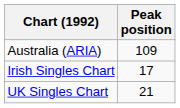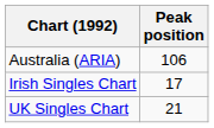 <table class="wikitable sortable">
 <tr>
 <th>Chart (1992)</th>
 <th>Peak<br>position</th>
 </tr>
 <tr>
 <td>Australia (<a href='#'>ARIA</a>)</td>
-<td style="text-align:center;">109</td>
+<td style="text-align:center;">106</td>
 </tr>
 <tr>
 <td><a href='#'>Irish Singles Chart</a></td>
 <td align="center">17</td>
 </tr>
 <tr>
 <td><a href='#'>UK Singles Chart</a></td>
 <td style="text-align:center;">21</td>
 </tr>
 </table>
